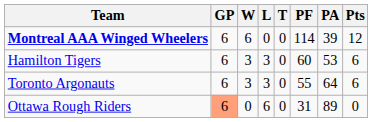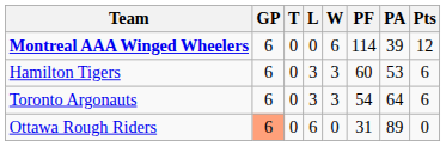 <table class="wikitable">
 <tr>
 <th>Team</th>
 <th>GP</th>
+<th>T</th>
+<th>L</th>
 <th>W</th>
-<th>L</th>
-<th>T</th>
 <th>PF</th>
 <th>PA</th>
 <th>Pts</th>
 </tr>
 <tr align="center">
 <td align="left"><strong><a href='#'>Montreal AAA Winged Wheelers</a></strong></td>
 <td>6</td>
-<td>6</td>
 <td>0</td>
 <td>0</td>
+<td>6</td>
 <td>114</td>
 <td>39</td>
 <td>12</td>
 </tr>
 <tr align="center">
 <td align="left"><a href='#'>Hamilton Tigers</a></td>
 <td>6</td>
+<td>0</td>
 <td>3</td>
 <td>3</td>
-<td>0</td>
 <td>60</td>
 <td>53</td>
 <td>6</td>
 </tr>
 <tr align="center">
 <td align="left"><a href='#'>Toronto Argonauts</a></td>
 <td>6</td>
+<td>0</td>
 <td>3</td>
 <td>3</td>
-<td>0</td>
-<td>55</td>
+<td>54</td>
 <td>64</td>
 <td>6</td>
 </tr>
 <tr align="center">
 <td align="left"><a href='#'>Ottawa Rough Riders</a></td>
 <td style="background: lightsalmon;">6</td>
 <td>0</td>
 <td>6</td>
 <td>0</td>
 <td>31</td>
 <td>89</td>
 <td>0</td>
 </tr>
 </table>
